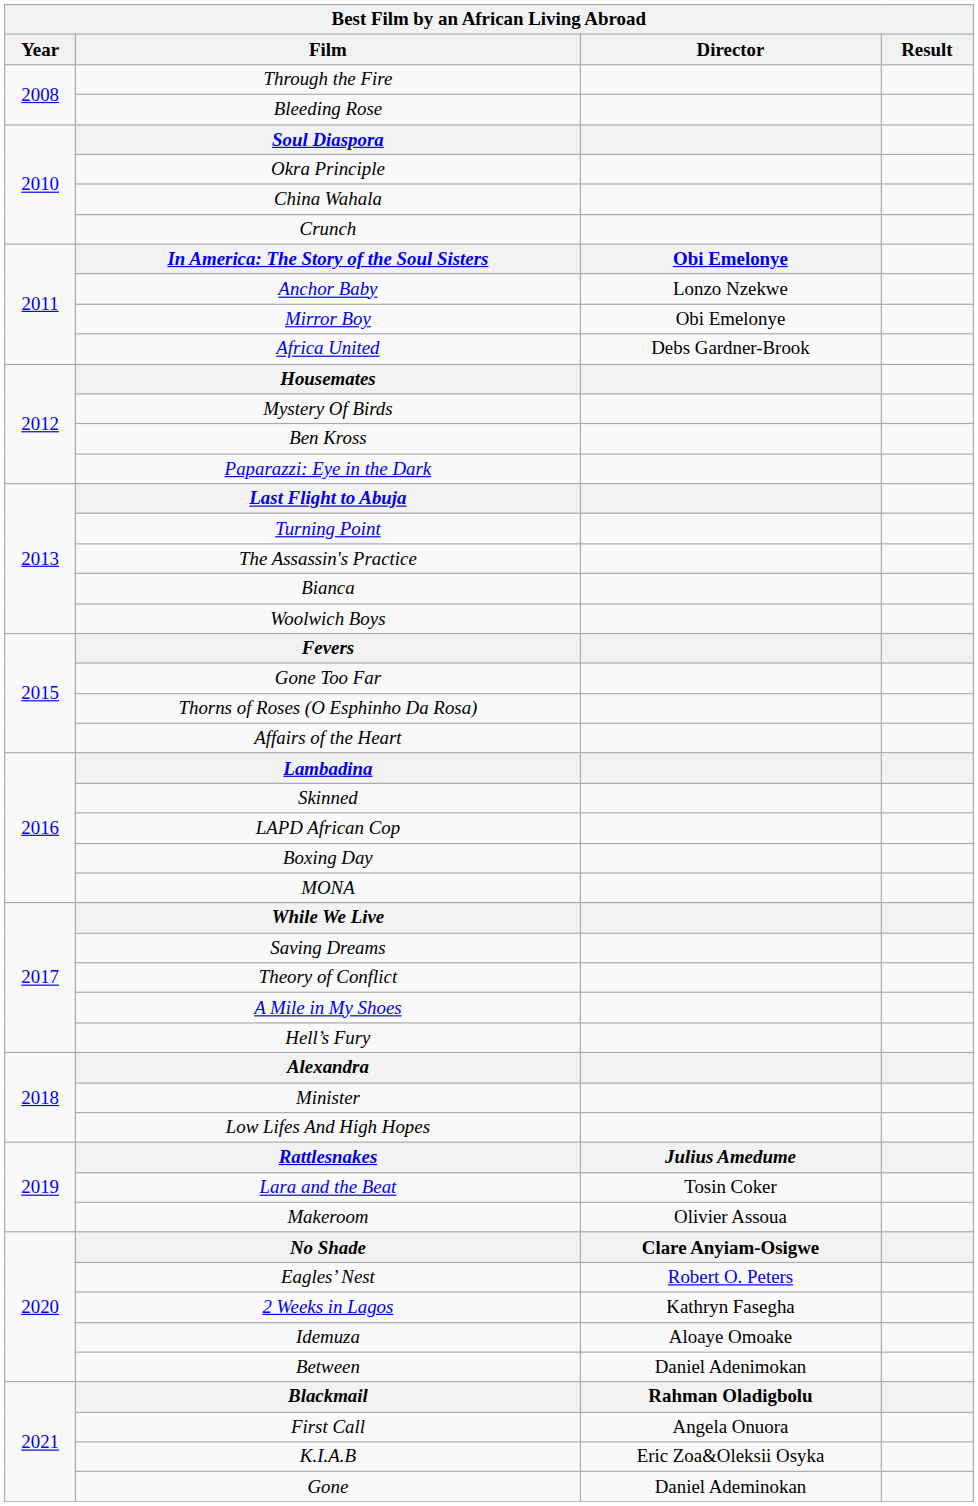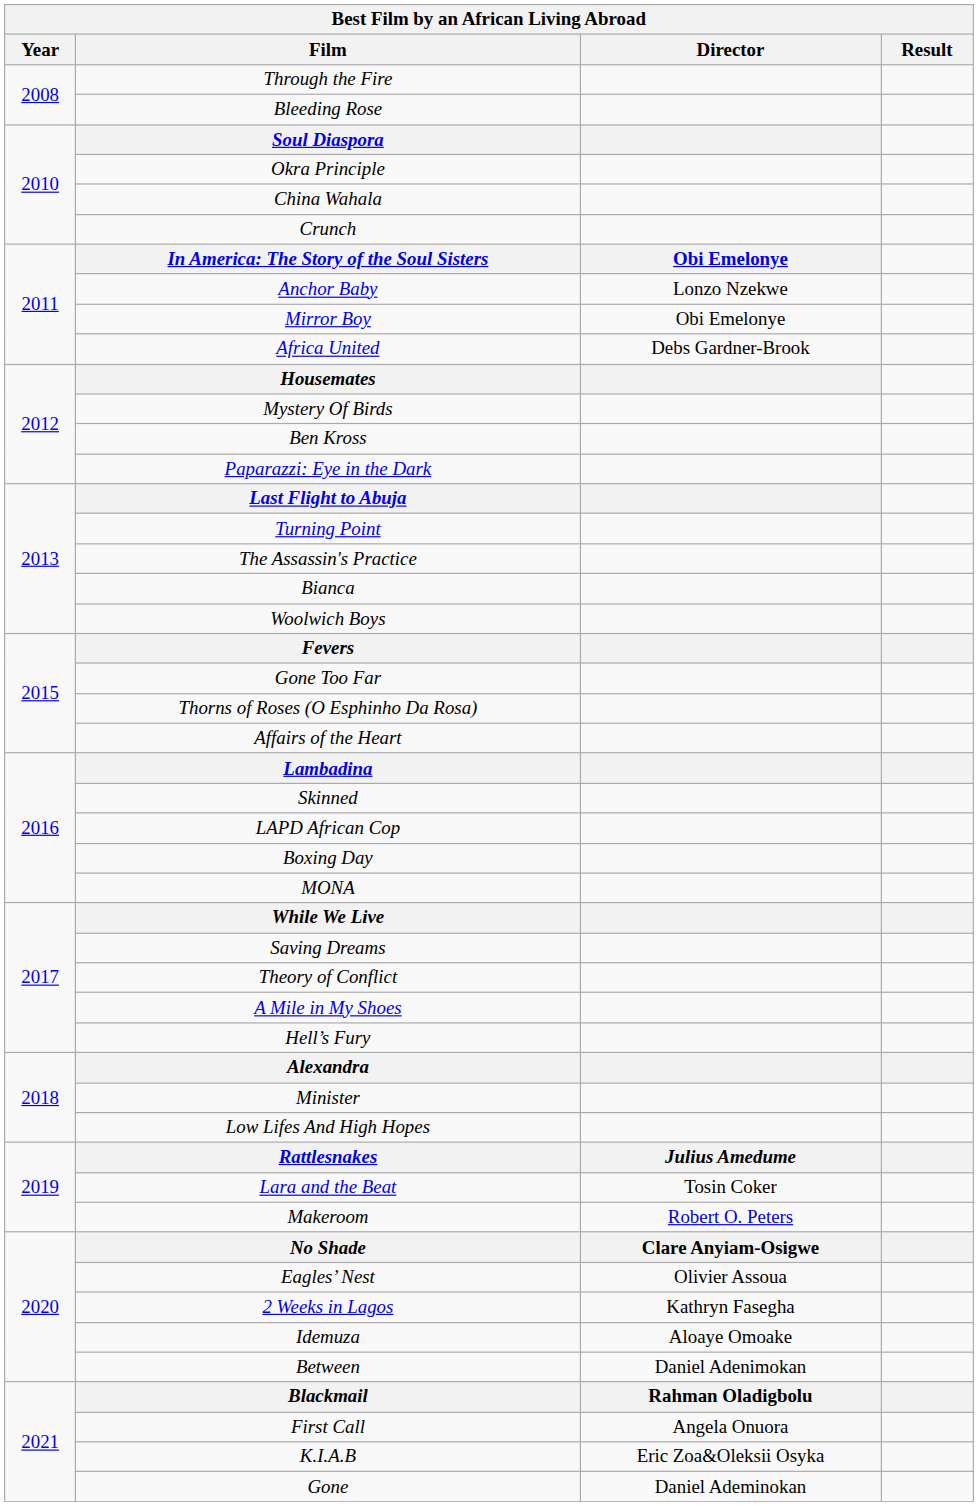 <table class=wikitable style="text-align:center" width="65%">
 <tr>
 <th colspan="5">Best Film by an African Living Abroad</th>
 </tr>
 <tr>
 <th>Year</th>
 <th>Film</th>
 <th>Director</th>
 <th>Result</th>
 </tr>
 <tr>
 <td rowspan="2"><a href='#'>2008</a></td>
 <td><em>Through the Fire</em></td>
 <td></td>
 <td></td>
 </tr>
 <tr>
 <td><em>Bleeding Rose</em></td>
 <td></td>
 <td></td>
 </tr>
 <tr>
 <td rowspan="4"><a href='#'>2010</a></td>
 <th><em><a href='#'>Soul Diaspora</a></em></th>
 <th></th>
 <td></td>
 </tr>
 <tr>
 <td><em>Okra Principle</em></td>
 <td></td>
 <td></td>
 </tr>
 <tr>
 <td><em>China Wahala</em></td>
 <td></td>
 <td></td>
 </tr>
 <tr>
 <td><em>Crunch</em></td>
 <td></td>
 <td></td>
 </tr>
 <tr>
 <td rowspan="4"><a href='#'>2011</a></td>
 <th><em><a href='#'>In America: The Story of the Soul Sisters </a></em></th>
 <th><a href='#'>Obi Emelonye</a></th>
 <td></td>
 </tr>
 <tr>
 <td><em><a href='#'>Anchor Baby</a></em></td>
 <td>Lonzo Nzekwe</td>
 <td></td>
 </tr>
 <tr>
 <td><em><a href='#'>Mirror Boy</a></em></td>
 <td>Obi Emelonye</td>
 <td></td>
 </tr>
 <tr>
 <td><em><a href='#'>Africa United</a></em></td>
 <td>Debs Gardner-Brook</td>
 <td></td>
 </tr>
 <tr>
 <td rowspan="4"><a href='#'>2012</a></td>
 <th><em>Housemates</em></th>
 <th></th>
 <td></td>
 </tr>
 <tr>
 <td><em>Mystery Of Birds</em></td>
 <td></td>
 <td></td>
 </tr>
 <tr>
 <td><em>Ben Kross</em></td>
 <td></td>
 <td></td>
 </tr>
 <tr>
 <td><em><a href='#'>Paparazzi: Eye in the Dark</a></em></td>
 <td></td>
 <td></td>
 </tr>
 <tr>
 <td rowspan="5"><a href='#'>2013</a></td>
 <th><em><a href='#'>Last Flight to Abuja</a></em></th>
 <th></th>
 <td></td>
 </tr>
 <tr>
 <td><em><a href='#'>Turning Point</a></em></td>
 <td></td>
 <td></td>
 </tr>
 <tr>
 <td><em>The Assassin's Practice</em></td>
 <td></td>
 <td></td>
 </tr>
 <tr>
 <td><em>Bianca</em></td>
 <td></td>
 <td></td>
 </tr>
 <tr>
 <td><em>Woolwich Boys</em></td>
 <td></td>
 <td></td>
 </tr>
 <tr>
 <td rowspan="4"><a href='#'>2015</a></td>
 <th><strong><em>Fevers</em></strong></th>
 <th></th>
 <th></th>
 </tr>
 <tr>
 <td><em>Gone Too Far</em></td>
 <td></td>
 <td></td>
 </tr>
 <tr>
 <td><em>Thorns of Roses (O Esphinho Da Rosa)</em></td>
 <td></td>
 <td></td>
 </tr>
 <tr>
 <td><em>Affairs of the Heart</em></td>
 <td></td>
 <td></td>
 </tr>
 <tr>
 <td rowspan="5"><a href='#'>2016</a></td>
 <th><strong><em><a href='#'>Lambadina</a></em></strong></th>
 <th></th>
 <th></th>
 </tr>
 <tr>
 <td><em>Skinned</em></td>
 <td></td>
 <td></td>
 </tr>
 <tr>
 <td><em>LAPD African Cop</em></td>
 <td></td>
 <td></td>
 </tr>
 <tr>
 <td><em>Boxing Day</em></td>
 <td></td>
 <td></td>
 </tr>
 <tr>
 <td><em>MONA</em></td>
 <td></td>
 <td></td>
 </tr>
 <tr>
 <td rowspan="5"><a href='#'>2017</a></td>
 <th><strong><em>While We Live</em></strong></th>
 <th></th>
 <th></th>
 </tr>
 <tr>
 <td><em>Saving Dreams</em></td>
 <td></td>
 <td></td>
 </tr>
 <tr>
 <td><em>Theory of Conflict</em></td>
 <td></td>
 <td></td>
 </tr>
 <tr>
 <td><em><a href='#'>A Mile in My Shoes</a></em></td>
 <td></td>
 <td></td>
 </tr>
 <tr>
 <td><em>Hell’s Fury</em></td>
 <td></td>
 <td></td>
 </tr>
 <tr>
 <td rowspan="3"><a href='#'>2018</a></td>
 <th><strong><em>Alexandra</em></strong></th>
 <th></th>
 <th></th>
 </tr>
 <tr>
 <td><em>Minister</em></td>
 <td></td>
 <td></td>
 </tr>
 <tr>
 <td><em>Low Lifes And High Hopes</em></td>
 <td></td>
 <td></td>
 </tr>
 <tr>
 <td rowspan="3"><a href='#'>2019</a></td>
 <th><em><a href='#'>Rattlesnakes</a></em></th>
 <th><strong><em>Julius Amedume</em></strong></th>
 <th></th>
 </tr>
 <tr>
 <td><em><a href='#'>Lara and the Beat</a></em></td>
 <td>Tosin Coker</td>
 <td></td>
 </tr>
 <tr>
 <td><em>Makeroom</em></td>
-<td>Olivier Assoua</td>
+<td><a href='#'>Robert O. Peters</a></td>
 <td></td>
 </tr>
 <tr>
 <td rowspan="5"><a href='#'>2020</a></td>
 <th><strong><em>No Shade</em></strong></th>
 <th><strong>Clare Anyiam-Osigwe</strong></th>
 <th></th>
 </tr>
 <tr>
 <td><em>Eagles’ Nest</em></td>
-<td><a href='#'>Robert O. Peters</a></td>
+<td>Olivier Assoua</td>
 <td></td>
 </tr>
 <tr>
 <td><em><a href='#'>2 Weeks in Lagos</a></em></td>
 <td>Kathryn Fasegha</td>
 <td></td>
 </tr>
 <tr>
 <td><em>Idemuza</em></td>
 <td>Aloaye Omoake</td>
 <td></td>
 </tr>
 <tr>
 <td><em>Between</em></td>
 <td>Daniel Adenimokan</td>
 <td></td>
 </tr>
 <tr>
 <td rowspan="4"><a href='#'>2021</a></td>
 <th><em>Blackmail</em></th>
 <th>Rahman Oladigbolu</th>
 <th></th>
 </tr>
 <tr>
 <td><em>First Call</em></td>
 <td>Angela Onuora</td>
 <td></td>
 </tr>
 <tr>
 <td><em>K.I.A.B</em></td>
 <td>Eric Zoa&Oleksii Osyka</td>
 <td></td>
 </tr>
 <tr>
 <td><em>Gone</em></td>
 <td>Daniel Ademinokan</td>
 <td></td>
 </tr>
 <tr>
 </tr>
 </table>
